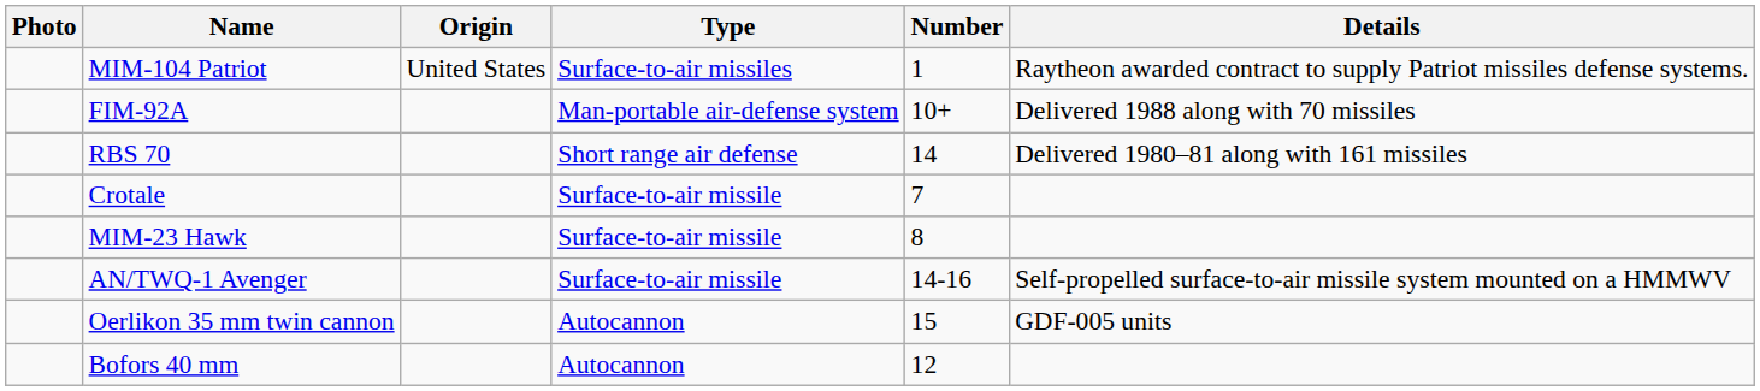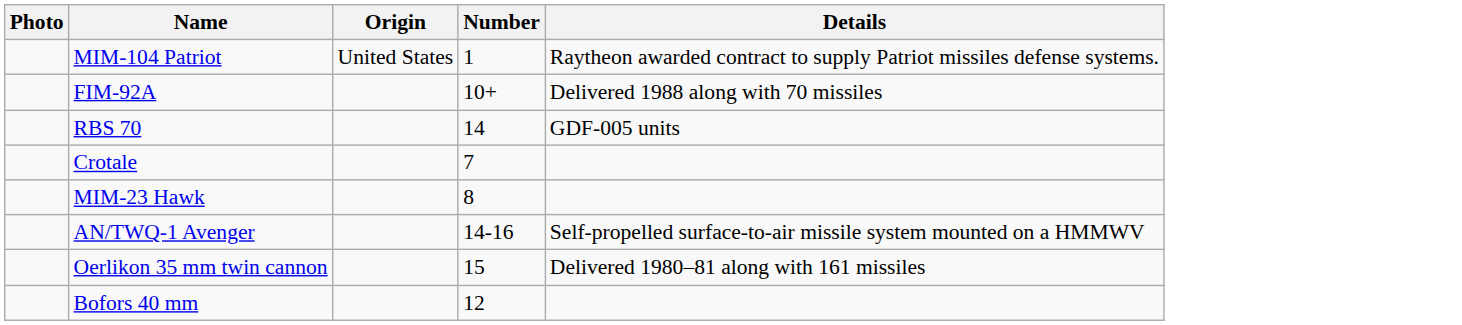 <table class="wikitable" style="font-size:97%;">
 <tr>
 <th>Photo</th>
 <th>Name</th>
 <th>Origin</th>
-<th>Type</th>
 <th>Number</th>
 <th>Details</th>
 </tr>
 <tr>
 <td></td>
 <td><a href='#'>MIM-104 Patriot</a></td>
 <td>United States</td>
-<td><a href='#'>Surface-to-air missiles</a></td>
 <td>1</td>
 <td>Raytheon awarded contract to supply Patriot missiles defense systems.</td>
 </tr>
 <tr>
 <td></td>
 <td><a href='#'>FIM-92A</a></td>
 <td></td>
-<td><a href='#'>Man-portable air-defense system</a></td>
 <td>10+</td>
 <td>Delivered 1988 along with 70 missiles</td>
 </tr>
 <tr>
 <td></td>
 <td><a href='#'>RBS 70</a></td>
 <td></td>
-<td><a href='#'>Short range air defense</a></td>
 <td>14</td>
-<td>Delivered 1980–81 along with 161 missiles</td>
+<td>GDF-005 units</td>
 </tr>
 <tr>
 <td></td>
 <td><a href='#'>Crotale</a></td>
 <td></td>
-<td><a href='#'>Surface-to-air missile</a></td>
 <td>7</td>
 <td></td>
 </tr>
 <tr>
 <td></td>
 <td><a href='#'>MIM-23 Hawk</a></td>
 <td></td>
-<td><a href='#'>Surface-to-air missile</a></td>
 <td>8</td>
 <td></td>
 </tr>
 <tr>
 <td></td>
 <td><a href='#'>AN/TWQ-1 Avenger</a></td>
 <td></td>
-<td><a href='#'>Surface-to-air missile</a></td>
 <td>14-16</td>
 <td>Self-propelled surface-to-air missile system mounted on a HMMWV</td>
 </tr>
 <tr>
 <td></td>
 <td><a href='#'>Oerlikon 35 mm twin cannon</a></td>
 <td></td>
-<td><a href='#'>Autocannon</a></td>
 <td>15</td>
-<td>GDF-005 units</td>
+<td>Delivered 1980–81 along with 161 missiles</td>
 </tr>
 <tr>
 <td></td>
 <td><a href='#'>Bofors 40 mm</a></td>
 <td></td>
-<td><a href='#'>Autocannon</a></td>
 <td>12</td>
 <td></td>
 </tr>
 </table>
